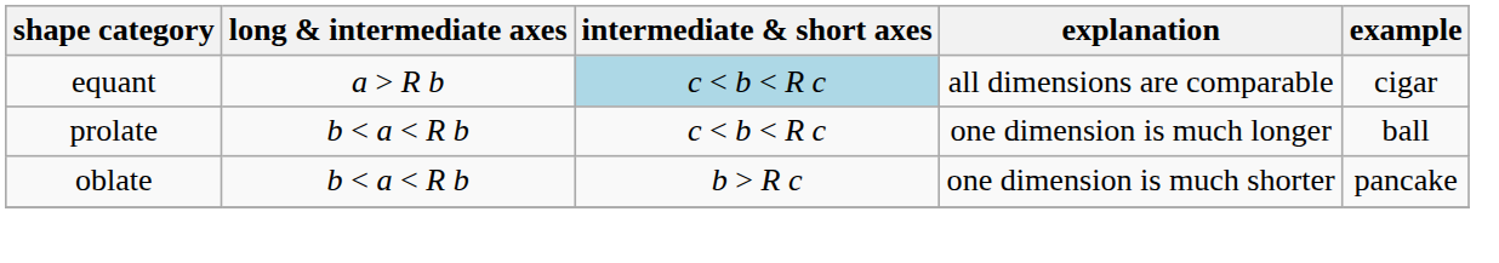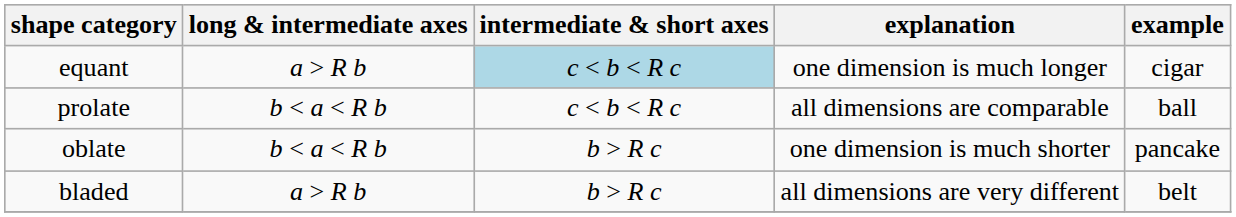 <table class="wikitable" style="text-align:center; border;1px">
 <tr>
 <th>shape category</th>
 <th>long & intermediate axes</th>
 <th>intermediate & short axes</th>
 <th>explanation</th>
 <th>example</th>
 </tr>
 <tr>
 <td>equant</td>
 <td><em>a</em> > <em>R b</em></td>
 <td style="background: lightblue;"><em>c</em> < <em>b</em> < <em>R c</em></td>
-<td>all dimensions are comparable</td>
+<td>one dimension is much longer</td>
 <td>cigar</td>
 </tr>
 <tr>
 <td>prolate</td>
 <td><em>b</em> < <em>a</em> < <em>R b</em></td>
 <td><em>c</em> < <em>b</em> < <em>R c</em></td>
-<td>one dimension is much longer</td>
+<td>all dimensions are comparable</td>
 <td>ball</td>
 </tr>
 <tr>
 <td>oblate</td>
 <td><em>b</em> < <em>a</em> < <em>R b</em></td>
 <td><em>b</em> > <em>R c</em></td>
 <td>one dimension is much shorter</td>
 <td>pancake</td>
 </tr>
 <tr>
+<td>bladed</td>
+<td><em>a</em> > <em>R b</em></td>
+<td><em>b</em> > <em>R c</em></td>
+<td>all dimensions are very different</td>
+<td>belt</td>
+</tr>
+<tr>
 </tr>
 </table>
